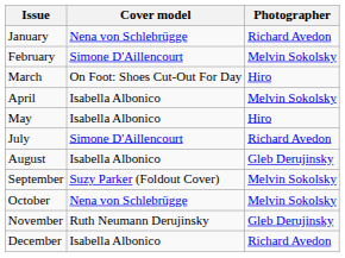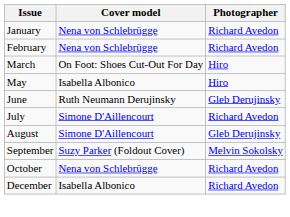 <table class="sortable wikitable">
 <tr>
 <th>Issue</th>
 <th>Cover model</th>
 <th>Photographer</th>
 </tr>
 <tr>
 <td>January</td>
 <td><a href='#'>Nena von Schlebrügge</a></td>
 <td><a href='#'>Richard Avedon</a></td>
 </tr>
 <tr>
 <td>February</td>
-<td><a href='#'>Simone D'Aillencourt</a></td>
-<td><a href='#'>Melvin Sokolsky</a></td>
+<td><a href='#'>Nena von Schlebrügge</a></td>
+<td><a href='#'>Richard Avedon</a></td>
 </tr>
 <tr>
 <td>March</td>
 <td>On Foot: Shoes Cut-Out For Day</td>
 <td><a href='#'>Hiro</a></td>
 </tr>
 <tr>
-<td>April</td>
-<td>Isabella Albonico</td>
-<td><a href='#'>Melvin Sokolsky</a></td>
-</tr>
-<tr>
 <td>May</td>
 <td>Isabella Albonico</td>
 <td><a href='#'>Hiro</a></td>
+</tr>
+<tr>
+<td>June</td>
+<td>Ruth Neumann Derujinsky</td>
+<td><a href='#'>Gleb Derujinsky</a></td>
 </tr>
 <tr>
 <td>July</td>
 <td><a href='#'>Simone D'Aillencourt</a></td>
 <td><a href='#'>Richard Avedon</a></td>
 </tr>
 <tr>
 <td>August</td>
-<td>Isabella Albonico</td>
+<td><a href='#'>Simone D'Aillencourt</a></td>
 <td><a href='#'>Gleb Derujinsky</a></td>
 </tr>
 <tr>
 <td>September</td>
 <td><a href='#'>Suzy Parker</a> (Foldout Cover)</td>
 <td><a href='#'>Melvin Sokolsky</a></td>
 </tr>
 <tr>
 <td>October</td>
 <td><a href='#'>Nena von Schlebrügge</a></td>
-<td><a href='#'>Melvin Sokolsky</a></td>
-</tr>
-<tr>
-<td>November</td>
-<td>Ruth Neumann Derujinsky</td>
-<td><a href='#'>Gleb Derujinsky</a></td>
+<td><a href='#'>Richard Avedon</a></td>
 </tr>
 <tr>
 <td>December</td>
 <td>Isabella Albonico</td>
 <td><a href='#'>Richard Avedon</a></td>
 </tr>
 </table>
